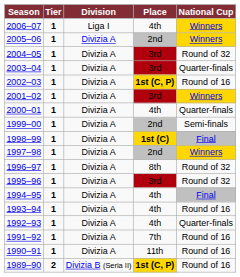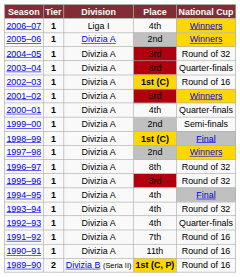 <table class="wikitable" style="text-align:center; font-size:90%">
 <tr>
 <th style="background:#822d35;color:#fefefe;border:1px solid #a6a7a9">Season</th>
 <th style="background:#822d35;color:#fefefe;border:1px solid #a6a7a9">Tier</th>
 <th style="background:#822d35;color:#fefefe;border:1px solid #a6a7a9">Division</th>
 <th style="background:#822d35;color:#fefefe;border:1px solid #a6a7a9">Place</th>
 <th style="background:#822d35;color:#fefefe;border:1px solid #a6a7a9">National Cup</th>
 </tr>
 <tr>
 <td><a href='#'>2006–07</a></td>
 <td><strong>1</strong></td>
 <td>Liga I</td>
 <td>4th</td>
 <td align=center bgcolor=gold><a href='#'>Winners</a></td>
 </tr>
 <tr>
 <td><a href='#'>2005–06</a></td>
 <td><strong>1</strong></td>
 <td><a href='#'>Divizia A</a></td>
 <td align=center bgcolor=silver>2nd</td>
 <td align=center bgcolor=gold><a href='#'>Winners</a></td>
 </tr>
 <tr>
 <td><a href='#'>2004–05</a></td>
 <td><strong>1</strong></td>
 <td>Divizia A</td>
 <td align=center bgcolor=bronze>3rd</td>
 <td>Round of 32</td>
 </tr>
 <tr>
 <td><a href='#'>2003–04</a></td>
 <td><strong>1</strong></td>
 <td>Divizia A</td>
 <td align=center bgcolor=bronze>3rd</td>
 <td>Quarter-finals</td>
 </tr>
 <tr>
 <td><a href='#'>2002–03</a></td>
 <td><strong>1</strong></td>
 <td>Divizia A</td>
-<td align=center bgcolor=gold><strong>1st</strong> <strong>(C, P)</strong></td>
+<td align=center bgcolor=gold><strong>1st</strong> <strong>(C)</strong></td>
 <td>Round of 16</td>
 </tr>
 <tr>
 <td><a href='#'>2001–02</a></td>
 <td><strong>1</strong></td>
 <td>Divizia A</td>
 <td align=center bgcolor=bronze>3rd</td>
 <td align=center bgcolor=gold><a href='#'>Winners</a></td>
 </tr>
 <tr>
 <td><a href='#'>2000–01</a></td>
 <td><strong>1</strong></td>
 <td>Divizia A</td>
 <td>4th</td>
 <td>Quarter-finals</td>
 </tr>
 <tr>
 <td><a href='#'>1999–00</a></td>
 <td><strong>1</strong></td>
 <td>Divizia A</td>
 <td align=center bgcolor=silver>2nd</td>
 <td>Semi-finals</td>
 </tr>
 <tr>
 <td><a href='#'>1998–99</a></td>
 <td><strong>1</strong></td>
 <td>Divizia A</td>
 <td align=center bgcolor=gold><strong>1st</strong> <strong>(C)</strong></td>
 <td align=center bgcolor=silver><a href='#'>Final</a></td>
 </tr>
 <tr>
 <td><a href='#'>1997–98</a></td>
 <td><strong>1</strong></td>
 <td>Divizia A</td>
 <td align=center bgcolor=silver>2nd</td>
 <td align=center bgcolor=gold><a href='#'>Winners</a></td>
 </tr>
 <tr>
 <td><a href='#'>1996–97</a></td>
 <td><strong>1</strong></td>
 <td>Divizia A</td>
 <td>8th</td>
 <td>Round of 32</td>
 </tr>
 <tr>
 <td><a href='#'>1995–96</a></td>
 <td><strong>1</strong></td>
 <td>Divizia A</td>
 <td align=center bgcolor=bronze>3rd</td>
 <td>Round of 32</td>
 </tr>
 <tr>
 <td><a href='#'>1994–95</a></td>
 <td><strong>1</strong></td>
 <td>Divizia A</td>
 <td>4th</td>
 <td align=center bgcolor=silver><a href='#'>Final</a></td>
 </tr>
 <tr>
 <td><a href='#'>1993–94</a></td>
 <td><strong>1</strong></td>
 <td>Divizia A</td>
 <td>4th</td>
-<td>Round of 16</td>
+<td>Round of 32</td>
 </tr>
 <tr>
 <td><a href='#'>1992–93</a></td>
 <td><strong>1</strong></td>
 <td>Divizia A</td>
 <td>4th</td>
 <td>Quarter-finals</td>
 </tr>
 <tr>
 <td><a href='#'>1991–92</a></td>
 <td><strong>1</strong></td>
 <td>Divizia A</td>
 <td>7th</td>
 <td>Round of 16</td>
 </tr>
 <tr>
 <td><a href='#'>1990–91</a></td>
 <td><strong>1</strong></td>
 <td>Divizia A</td>
 <td>11th</td>
 <td>Round of 16</td>
 </tr>
 <tr>
 <td><a href='#'>1989–90</a></td>
 <td><strong>2</strong></td>
 <td><a href='#'>Divizia B</a> <small>(Seria II)</small></td>
 <td align=center bgcolor=gold><strong>1st</strong> <strong>(C, P)</strong></td>
 <td>Round of 16</td>
 </tr>
 </table>
